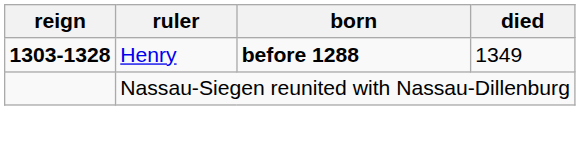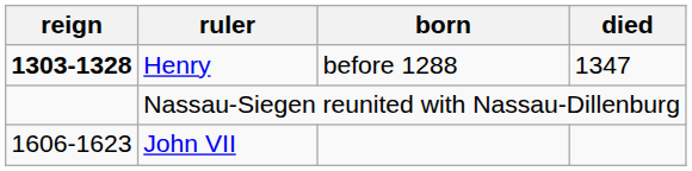 <table class="wikitable">
 <tr>
 <th>reign</th>
 <th>ruler</th>
 <th>born</th>
 <th>died</th>
 </tr>
 <tr>
 <td><strong>1303-1328</strong></td>
 <td><a href='#'>Henry</a></td>
-<td><strong>before 1288</strong></td>
-<td>1349</td>
+<td>before 1288</td>
+<td>1347</td>
 </tr>
 <tr>
 <td> </td>
 <td colspan="3">Nassau-Siegen reunited with Nassau-Dillenburg</td>
 </tr>
+<tr>
+<td>1606-1623</td>
+<td><a href='#'>John VII</a></td>
+<td></td>
+<td></td>
+</tr>
 </table>
